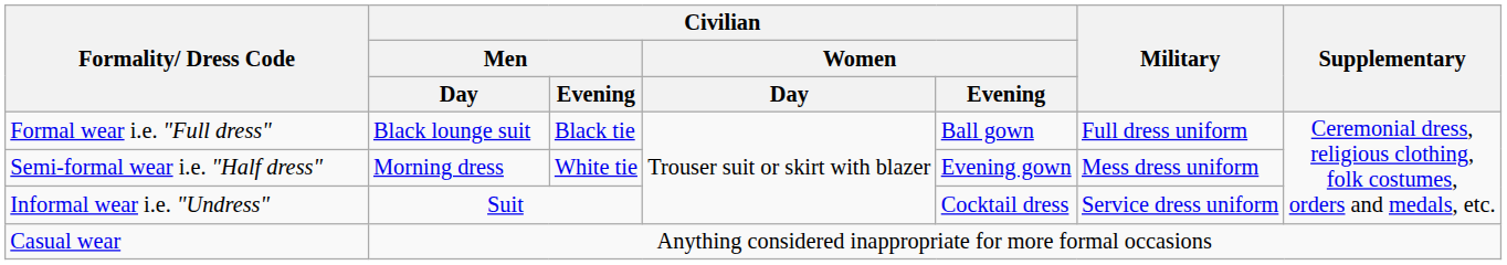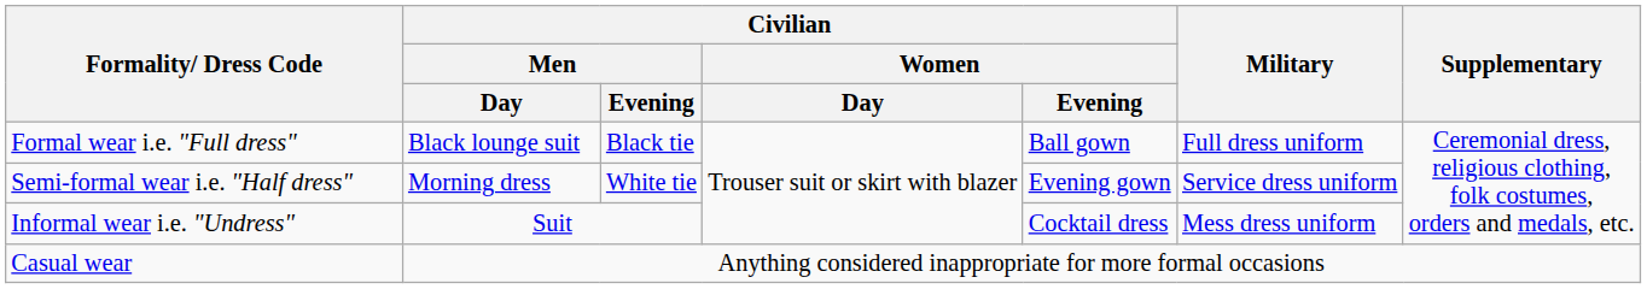 <table class="wikitable" style="padding-right: 10em">
 <tr>
 <th rowspan="3">Formality/ Dress Code</th>
 <th colspan="4">Civilian</th>
 <th rowspan="3">Military</th>
 <th rowspan="3">Supplementary</th>
 </tr>
 <tr align="center">
 <th colspan="2">Men</th>
 <th colspan="2">Women</th>
 </tr>
 <tr>
 <th>Day</th>
 <th>Evening</th>
 <th>Day</th>
 <th>Evening</th>
 </tr>
 <tr>
 <td><a href='#'>Formal wear</a> i.e. <em>"Full dress"</em></td>
 <td><a href='#'>Black lounge suit</a></td>
 <td><a href='#'>Black tie</a></td>
 <td rowspan="3">Trouser suit or skirt with blazer</td>
 <td><a href='#'>Ball gown</a></td>
 <td><a href='#'>Full dress uniform</a></td>
 <td rowspan="3" align="center"><a href='#'>Ceremonial dress</a>,<br><a href='#'>religious clothing</a>,<br><a href='#'>folk costumes</a>,<br><a href='#'>orders</a> and <a href='#'>medals</a>, etc.</td>
 </tr>
 <tr>
 <td style="padding-right: 2em"><a href='#'>Semi-formal wear</a> i.e. <em>"Half dress"</em></td>
 <td style="padding-right: 2em"><a href='#'>Morning dress</a></td>
 <td><a href='#'>White tie</a></td>
 <td><a href='#'>Evening gown</a></td>
-<td><a href='#'>Mess dress uniform</a></td>
+<td><a href='#'>Service dress uniform</a></td>
 </tr>
 <tr>
 <td><a href='#'>Informal wear</a> i.e. <em>"Undress"</em></td>
 <td colspan="2" align="center"><a href='#'>Suit</a></td>
 <td><a href='#'>Cocktail dress</a></td>
-<td><a href='#'>Service dress uniform</a></td>
+<td><a href='#'>Mess dress uniform</a></td>
 </tr>
 <tr>
 <td><a href='#'>Casual wear</a></td>
 <td colspan="6" align="center">Anything considered inappropriate for more formal occasions</td>
 </tr>
 </table>
